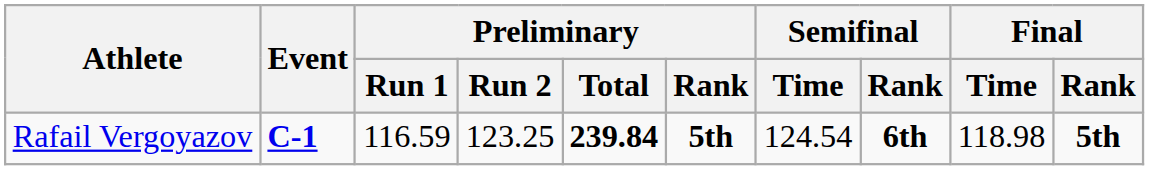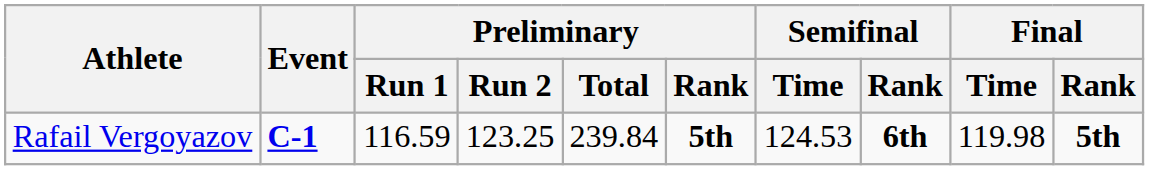 <table class=wikitable style="font-size:90%">
 <tr>
 <th rowspan=2>Athlete</th>
 <th rowspan=2>Event</th>
 <th colspan=4>Preliminary</th>
 <th colspan=2>Semifinal</th>
 <th colspan=2>Final</th>
 </tr>
 <tr>
 <th>Run 1</th>
 <th>Run 2</th>
 <th>Total</th>
 <th>Rank</th>
 <th>Time</th>
 <th>Rank</th>
 <th>Time</th>
 <th>Rank</th>
 </tr>
 <tr>
 <td><a href='#'>Rafail Vergoyazov</a></td>
 <td><strong><a href='#'>C-1</a></strong></td>
 <td align=center>116.59</td>
 <td align=center>123.25</td>
-<td align=center><strong>239.84</strong></td>
+<td align=center>239.84</td>
 <td align=center><strong>5th</strong></td>
-<td align=center>124.54</td>
+<td align=center>124.53</td>
 <td align=center><strong>6th</strong></td>
-<td align=center>118.98</td>
+<td align=center>119.98</td>
 <td align=center><strong>5th</strong></td>
 </tr>
 </table>
